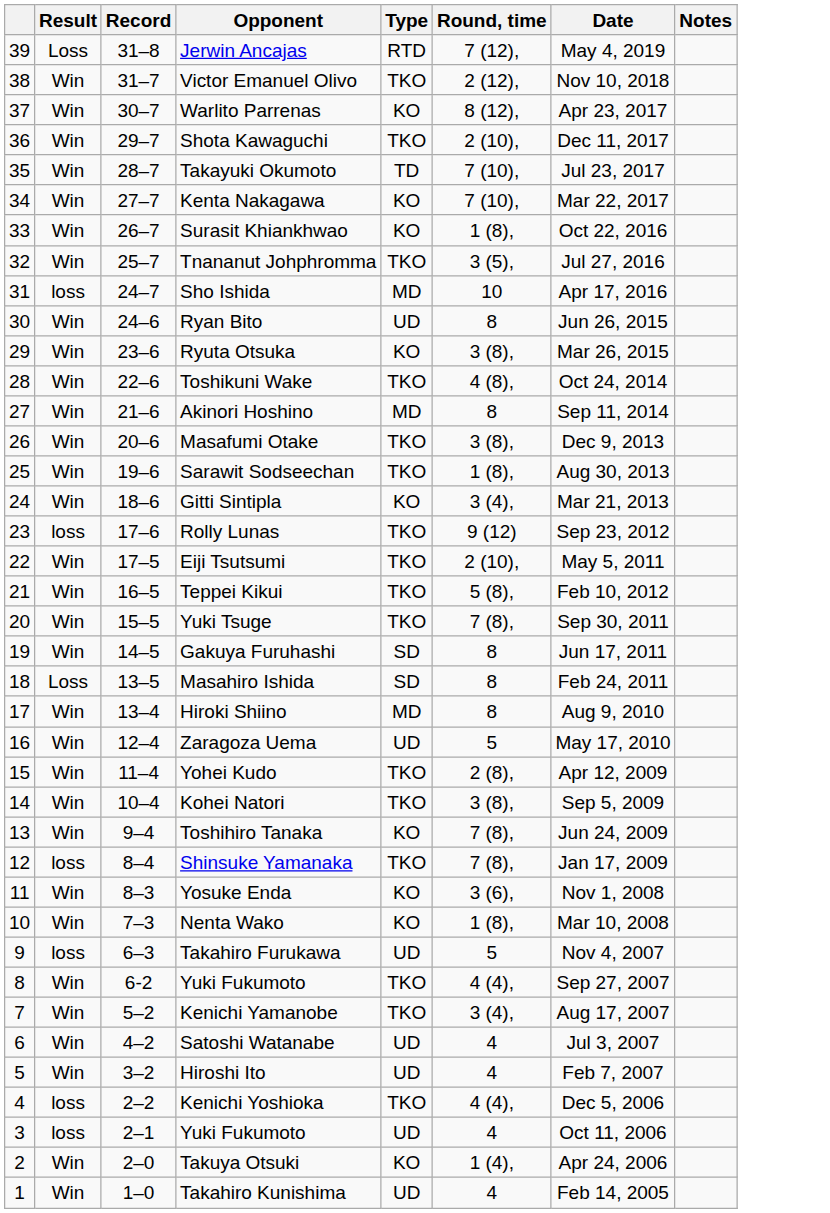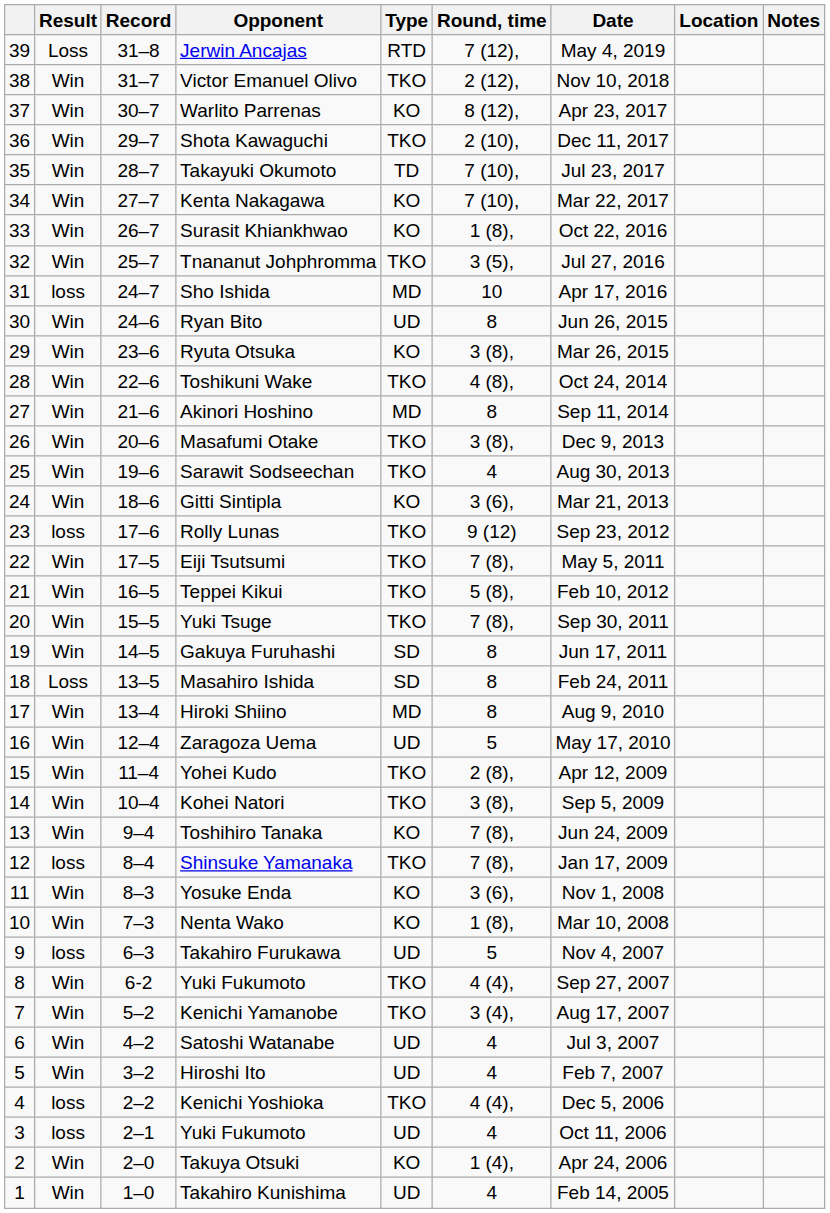 <table class="wikitable" style="text-align:center; font-size:95%">
 <tr>
 <th></th>
 <th>Result</th>
 <th>Record</th>
 <th>Opponent</th>
 <th>Type</th>
 <th>Round, time</th>
 <th>Date</th>
+<th>Location</th>
 <th>Notes</th>
 </tr>
 <tr>
 <td>39</td>
 <td>Loss</td>
 <td>31–8</td>
 <td style="text-align:left;"> <a href='#'>Jerwin Ancajas</a></td>
 <td>RTD</td>
 <td>7 (12), </td>
 <td>May 4, 2019</td>
+<td style="text-align:left;"> </td>
 <td style="text-align:left;"></td>
 </tr>
 <tr>
 <td>38</td>
 <td>Win</td>
 <td>31–7</td>
 <td style="text-align:left;"> Victor Emanuel Olivo</td>
 <td>TKO</td>
 <td>2 (12), </td>
 <td>Nov 10, 2018</td>
 <td style="text-align:left;"></td>
+<td style="text-align:left;"></td>
 </tr>
 <tr>
 <td>37</td>
 <td>Win</td>
 <td>30–7</td>
 <td style="text-align:left;"> Warlito Parrenas</td>
 <td>KO</td>
 <td>8 (12), </td>
 <td>Apr 23, 2017</td>
+<td style="text-align:left;"></td>
 <td style="text-align:left;"></td>
 </tr>
 <tr>
 <td>36</td>
 <td>Win</td>
 <td>29–7</td>
 <td style="text-align:left;"> Shota Kawaguchi</td>
 <td>TKO</td>
 <td>2 (10), </td>
 <td>Dec 11, 2017</td>
 <td style="text-align:left;"></td>
+<td style="text-align:left;"></td>
 </tr>
 <tr>
 <td>35</td>
 <td>Win</td>
 <td>28–7</td>
 <td style="text-align:left;"> Takayuki Okumoto</td>
 <td>TD</td>
 <td>7 (10), </td>
 <td>Jul 23, 2017</td>
+<td style="text-align:left;"></td>
 <td style="text-align:left;"></td>
 </tr>
 <tr>
 <td>34</td>
 <td>Win</td>
 <td>27–7</td>
 <td style="text-align:left;"> Kenta Nakagawa</td>
 <td>KO</td>
 <td>7 (10), </td>
 <td>Mar 22, 2017</td>
 <td style="text-align:left;"></td>
+<td style="text-align:left;"></td>
 </tr>
 <tr>
 <td>33</td>
 <td>Win</td>
 <td>26–7</td>
 <td style="text-align:left;"> Surasit Khiankhwao</td>
 <td>KO</td>
 <td>1 (8), </td>
 <td>Oct 22, 2016</td>
+<td style="text-align:left;"></td>
 <td style="text-align:left;"></td>
 </tr>
 <tr>
 <td>32</td>
 <td>Win</td>
 <td>25–7</td>
 <td style="text-align:left;"> Tnananut Johphromma</td>
 <td>TKO</td>
 <td>3 (5), </td>
 <td>Jul 27, 2016</td>
 <td style="text-align:left;"></td>
+<td style="text-align:left;"></td>
 </tr>
 <tr>
 <td>31</td>
 <td>loss</td>
 <td>24–7</td>
 <td style="text-align:left;"> Sho Ishida</td>
 <td>MD</td>
 <td>10</td>
 <td>Apr 17, 2016</td>
+<td style="text-align:left;"></td>
 <td style="text-align:left;"></td>
 </tr>
 <tr>
 <td>30</td>
 <td>Win</td>
 <td>24–6</td>
 <td style="text-align:left;"> Ryan Bito</td>
 <td>UD</td>
 <td>8</td>
 <td>Jun 26, 2015</td>
 <td style="text-align:left;"></td>
+<td style="text-align:left;"></td>
 </tr>
 <tr>
 <td>29</td>
 <td>Win</td>
 <td>23–6</td>
 <td style="text-align:left;"> Ryuta Otsuka</td>
 <td>KO</td>
 <td>3 (8), </td>
 <td>Mar 26, 2015</td>
+<td style="text-align:left;"></td>
 <td style="text-align:left;"></td>
 </tr>
 <tr>
 <td>28</td>
 <td>Win</td>
 <td>22–6</td>
 <td style="text-align:left;"> Toshikuni Wake</td>
 <td>TKO</td>
 <td>4 (8), </td>
 <td>Oct 24, 2014</td>
 <td style="text-align:left;"></td>
+<td style="text-align:left;"></td>
 </tr>
 <tr>
 <td>27</td>
 <td>Win</td>
 <td>21–6</td>
 <td style="text-align:left;"> Akinori Hoshino</td>
 <td>MD</td>
 <td>8</td>
 <td>Sep 11, 2014</td>
+<td style="text-align:left;"></td>
 <td style="text-align:left;"></td>
 </tr>
 <tr>
 <td>26</td>
 <td>Win</td>
 <td>20–6</td>
 <td style="text-align:left;"> Masafumi Otake</td>
 <td>TKO</td>
 <td>3 (8), </td>
 <td>Dec 9, 2013</td>
 <td style="text-align:left;"></td>
+<td style="text-align:left;"></td>
 </tr>
 <tr>
 <td>25</td>
 <td>Win</td>
 <td>19–6</td>
 <td style="text-align:left;"> Sarawit Sodseechan</td>
 <td>TKO</td>
-<td>1 (8), </td>
+<td>4</td>
 <td>Aug 30, 2013</td>
+<td style="text-align:left;"></td>
 <td style="text-align:left;"></td>
 </tr>
 <tr>
 <td>24</td>
 <td>Win</td>
 <td>18–6</td>
 <td style="text-align:left;"> Gitti Sintipla</td>
 <td>KO</td>
-<td>3 (4), </td>
+<td>3 (6), </td>
 <td>Mar 21, 2013</td>
+<td style="text-align:left;"></td>
 <td style="text-align:left;"></td>
 </tr>
 <tr>
 <td>23</td>
 <td>loss</td>
 <td>17–6</td>
 <td style="text-align:left;"> Rolly Lunas</td>
 <td>TKO</td>
 <td>9 (12)</td>
 <td>Sep 23, 2012</td>
 <td style="text-align:left;"></td>
+<td style="text-align:left;"></td>
 </tr>
 <tr>
 <td>22</td>
 <td>Win</td>
 <td>17–5</td>
 <td style="text-align:left;"> Eiji Tsutsumi</td>
 <td>TKO</td>
-<td>2 (10), </td>
+<td>7 (8), </td>
 <td>May 5, 2011</td>
+<td style="text-align:left;"></td>
 <td style="text-align:left;"></td>
 </tr>
 <tr>
 <td>21</td>
 <td>Win</td>
 <td>16–5</td>
 <td style="text-align:left;"> Teppei Kikui</td>
 <td>TKO</td>
 <td>5 (8), </td>
 <td>Feb 10, 2012</td>
 <td style="text-align:left;"></td>
+<td style="text-align:left;"></td>
 </tr>
 <tr>
 <td>20</td>
 <td>Win</td>
 <td>15–5</td>
 <td style="text-align:left;"> Yuki Tsuge</td>
 <td>TKO</td>
 <td>7 (8), </td>
 <td>Sep 30, 2011</td>
+<td style="text-align:left;"></td>
 <td style="text-align:left;"></td>
 </tr>
 <tr>
 <td>19</td>
 <td>Win</td>
 <td>14–5</td>
 <td style="text-align:left;"> Gakuya Furuhashi</td>
 <td>SD</td>
 <td>8</td>
 <td>Jun 17, 2011</td>
 <td style="text-align:left;"></td>
+<td style="text-align:left;"></td>
 </tr>
 <tr>
 <td>18</td>
 <td>Loss</td>
 <td>13–5</td>
 <td style="text-align:left;"> Masahiro Ishida</td>
 <td>SD</td>
 <td>8</td>
 <td>Feb 24, 2011</td>
+<td style="text-align:left;"></td>
 <td style="text-align:left;"></td>
 </tr>
 <tr>
 <td>17</td>
 <td>Win</td>
 <td>13–4</td>
 <td style="text-align:left;"> Hiroki Shiino</td>
 <td>MD</td>
 <td>8</td>
 <td>Aug 9, 2010</td>
 <td style="text-align:left;"></td>
+<td style="text-align:left;"></td>
 </tr>
 <tr>
 <td>16</td>
 <td>Win</td>
 <td>12–4</td>
 <td style="text-align:left;"> Zaragoza Uema</td>
 <td>UD</td>
 <td>5</td>
 <td>May 17, 2010</td>
+<td style="text-align:left;"></td>
 <td style="text-align:left;"></td>
 </tr>
 <tr>
 <td>15</td>
 <td>Win</td>
 <td>11–4</td>
 <td style="text-align:left;"> Yohei Kudo</td>
 <td>TKO</td>
 <td>2 (8), </td>
 <td>Apr 12, 2009</td>
 <td style="text-align:left;"></td>
+<td style="text-align:left;"></td>
 </tr>
 <tr>
 <td>14</td>
 <td>Win</td>
 <td>10–4</td>
 <td style="text-align:left;"> Kohei Natori</td>
 <td>TKO</td>
 <td>3 (8), </td>
 <td>Sep 5, 2009</td>
+<td style="text-align:left;"></td>
 <td style="text-align:left;"></td>
 </tr>
 <tr>
 <td>13</td>
 <td>Win</td>
 <td>9–4</td>
 <td style="text-align:left;"> Toshihiro Tanaka</td>
 <td>KO</td>
 <td>7 (8), </td>
 <td>Jun 24, 2009</td>
 <td style="text-align:left;"></td>
+<td style="text-align:left;"></td>
 </tr>
 <tr>
 <td>12</td>
 <td>loss</td>
 <td>8–4</td>
 <td style="text-align:left;"> <a href='#'>Shinsuke Yamanaka</a></td>
 <td>TKO</td>
 <td>7 (8), </td>
 <td>Jan 17, 2009</td>
+<td style="text-align:left;"></td>
 <td style="text-align:left;"></td>
 </tr>
 <tr>
 <td>11</td>
 <td>Win</td>
 <td>8–3</td>
 <td style="text-align:left;"> Yosuke Enda</td>
 <td>KO</td>
 <td>3 (6), </td>
 <td>Nov 1, 2008</td>
 <td style="text-align:left;"></td>
+<td style="text-align:left;"></td>
 </tr>
 <tr>
 <td>10</td>
 <td>Win</td>
 <td>7–3</td>
 <td style="text-align:left;"> Nenta Wako</td>
 <td>KO</td>
 <td>1 (8), </td>
 <td>Mar 10, 2008</td>
+<td style="text-align:left;"></td>
 <td style="text-align:left;"></td>
 </tr>
 <tr>
 <td>9</td>
 <td>loss</td>
 <td>6–3</td>
 <td style="text-align:left;"> Takahiro Furukawa</td>
 <td>UD</td>
 <td>5</td>
 <td>Nov 4, 2007</td>
 <td style="text-align:left;"></td>
+<td style="text-align:left;"></td>
 </tr>
 <tr>
 <td>8</td>
 <td>Win</td>
 <td>6-2</td>
 <td style="text-align:left;"> Yuki Fukumoto</td>
 <td>TKO</td>
 <td>4 (4), </td>
 <td>Sep 27, 2007</td>
+<td style="text-align:left;"></td>
 <td style="text-align:left;"></td>
 </tr>
 <tr>
 <td>7</td>
 <td>Win</td>
 <td>5–2</td>
 <td style="text-align:left;"> Kenichi Yamanobe</td>
 <td>TKO</td>
 <td>3 (4), </td>
 <td>Aug 17, 2007</td>
 <td style="text-align:left;"></td>
+<td style="text-align:left;"></td>
 </tr>
 <tr>
 <td>6</td>
 <td>Win</td>
 <td>4–2</td>
 <td style="text-align:left;"> Satoshi Watanabe</td>
 <td>UD</td>
 <td>4</td>
 <td>Jul 3, 2007</td>
+<td style="text-align:left;"></td>
 <td style="text-align:left;"></td>
 </tr>
 <tr>
 <td>5</td>
 <td>Win</td>
 <td>3–2</td>
 <td style="text-align:left;"> Hiroshi Ito</td>
 <td>UD</td>
 <td>4</td>
 <td>Feb 7, 2007</td>
 <td style="text-align:left;"></td>
+<td style="text-align:left;"></td>
 </tr>
 <tr>
 <td>4</td>
 <td>loss</td>
 <td>2–2</td>
 <td style="text-align:left;"> Kenichi Yoshioka</td>
 <td>TKO</td>
 <td>4 (4), </td>
 <td>Dec 5, 2006</td>
+<td style="text-align:left;"></td>
 <td style="text-align:left;"></td>
 </tr>
 <tr>
 <td>3</td>
 <td>loss</td>
 <td>2–1</td>
 <td style="text-align:left;"> Yuki Fukumoto</td>
 <td>UD</td>
 <td>4</td>
 <td>Oct 11, 2006</td>
 <td style="text-align:left;"></td>
+<td style="text-align:left;"></td>
 </tr>
 <tr>
 <td>2</td>
 <td>Win</td>
 <td>2–0</td>
 <td style="text-align:left;"> Takuya Otsuki</td>
 <td>KO</td>
 <td>1 (4), </td>
 <td>Apr 24, 2006</td>
 <td style="text-align:left;"></td>
+<td style="text-align:left;"></td>
 </tr>
 <tr>
 <td>1</td>
 <td>Win</td>
 <td>1–0</td>
 <td style="text-align:left;"> Takahiro Kunishima</td>
 <td>UD</td>
 <td>4</td>
 <td>Feb 14, 2005</td>
+<td style="text-align:left;"></td>
 <td></td>
 </tr>
 </table>
